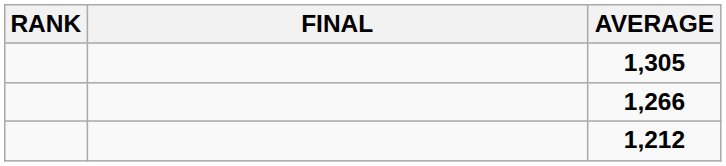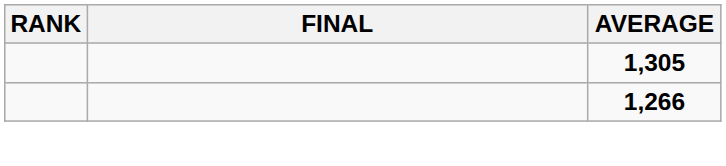 <table class="wikitable">
 <tr>
 <th>RANK</th>
 <th style="width: 20em">FINAL</th>
 <th style="width: 5em">AVERAGE</th>
 </tr>
 <tr>
 <td align="center"></td>
 <td></td>
 <td align="center"><strong>1,305</strong></td>
 </tr>
 <tr>
 <td align="center"></td>
 <td></td>
 <td align="center"><strong>1,266</strong></td>
 </tr>
-<tr>
-<td align="center"></td>
-<td></td>
-<td align="center"><strong>1,212</strong></td>
-</tr>
 </table>
